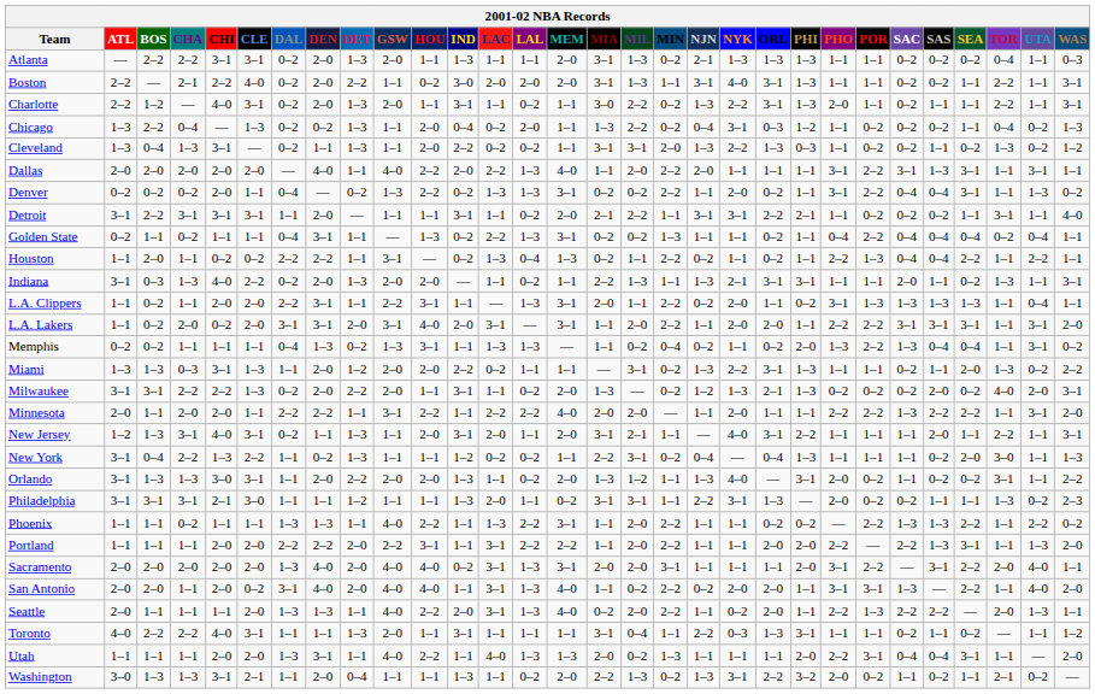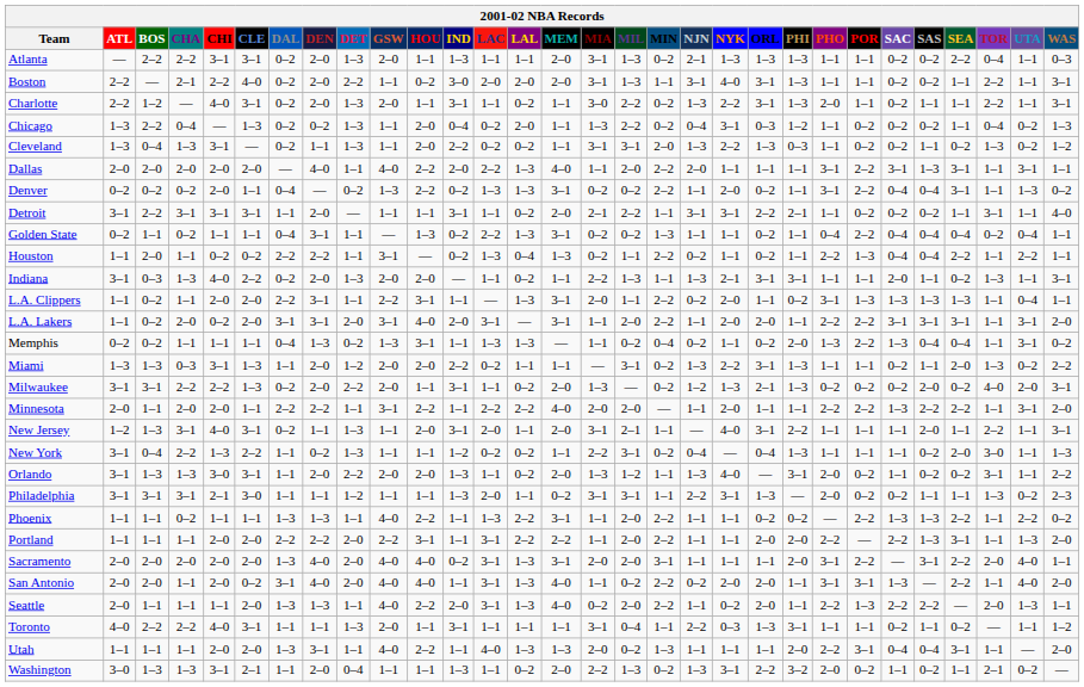 <table class="wikitable" style="font-size:90%; text-align:center;">
 <tr>
 <th colspan=30>2001-02 NBA Records</th>
 </tr>
 <tr>
 <th width=100>Team</th>
 <th style="background:#FF0000;color:#FFFFFF;width=35">ATL</th>
 <th style="background:#006400;color:#FFFFFF;width=35">BOS</th>
 <th style="background:#008080;color:#800080;width=35">CHA</th>
 <th style="background:#FF0000;color:#000000;width=35">CHI</th>
 <th style="background:#000000;color:#5787DC;width=35">CLE</th>
 <th style="background:#0055BA;color:#898D8F;width=35">DAL</th>
 <th style="background:#141A44;color:#BC2224;width=35">DEN</th>
 <th style="background:#006BB7;color:#ED164B;width=35">DET</th>
 <th style="background:#072E63;color:#DC5A34;width=35">GSW</th>
 <th style="background:#002366;color:#FF0000;width=35">HOU</th>
 <th style="background:#000080;color:#FFD700;width=35">IND</th>
 <th style="background:#F9160D;color:#1A2E8B;width=35">LAC</th>
 <th style="background:#800080;color:#FFD700;width=35">LAL</th>
 <th style="background:#000000;color:#0CB2AC;width=35">MEM</th>
 <th style="background:#000000;color:#8B0000;width=35">MIA</th>
 <th style="background:#00471B;color:#5C378A;width=35">MIL</th>
 <th style="background:#044D80;color:#000000;width=35">MIN</th>
 <th style="background:#12305B;color:#C4CED4;width=35">NJN</th>
 <th style="background:#0000FF;color:#FF8C00;width=35">NYK</th>
 <th style="background:#0000FF;color:#000000;width=35">ORL</th>
 <th style="background:#000000;color:#BB9754;width=35">PHI</th>
 <th style="background:#800080;color:#FF4500;width=35">PHO</th>
 <th style="background:#000000;color:#FF0000;width=35">POR</th>
 <th style="background:#6846A8;color:#FFFFFF;width=35">SAC</th>
 <th style="background:#000000;color:#C0C0C0;width=35">SAS</th>
 <th style="background:#005831;color:#FFC322;width=35">SEA</th>
 <th style="background:#7436BF;color:#BE0F34;width=35">TOR</th>
 <th style="background:#644A9C;color:#149BC7;width=35">UTA</th>
 <th style="background:#044D7D;color:#BC7A44;width=35">WAS</th>
 </tr>
 <tr>
 <td style="text-align:left;"><a href='#'>Atlanta</a></td>
 <td>—</td>
 <td>2–2</td>
 <td>2–2</td>
 <td>3–1</td>
 <td>3–1</td>
 <td>0–2</td>
 <td>2–0</td>
 <td>1–3</td>
 <td>2–0</td>
 <td>1–1</td>
 <td>1–3</td>
 <td>1–1</td>
 <td>1–1</td>
 <td>2–0</td>
 <td>3–1</td>
 <td>1–3</td>
 <td>0–2</td>
 <td>2–1</td>
 <td>1–3</td>
 <td>1–3</td>
 <td>1–3</td>
 <td>1–1</td>
 <td>1–1</td>
 <td>0–2</td>
 <td>0–2</td>
-<td>0–2</td>
+<td>2–2</td>
 <td>0–4</td>
 <td>1–1</td>
 <td>0–3</td>
 </tr>
 <tr>
 <td style="text-align:left;"><a href='#'>Boston</a></td>
 <td>2–2</td>
 <td>—</td>
 <td>2–1</td>
 <td>2–2</td>
 <td>4–0</td>
 <td>0–2</td>
 <td>2–0</td>
 <td>2–2</td>
 <td>1–1</td>
 <td>0–2</td>
 <td>3–0</td>
 <td>2–0</td>
 <td>2–0</td>
 <td>2–0</td>
 <td>3–1</td>
 <td>1–3</td>
 <td>1–1</td>
 <td>3–1</td>
 <td>4–0</td>
 <td>3–1</td>
 <td>1–3</td>
 <td>1–1</td>
 <td>1–1</td>
 <td>0–2</td>
 <td>0–2</td>
 <td>1–1</td>
 <td>2–2</td>
 <td>1–1</td>
 <td>3–1</td>
 </tr>
 <tr>
 <td style="text-align:left;"><a href='#'>Charlotte</a></td>
 <td>2–2</td>
 <td>1–2</td>
 <td>—</td>
 <td>4–0</td>
 <td>3–1</td>
 <td>0–2</td>
 <td>2–0</td>
 <td>1–3</td>
 <td>2–0</td>
 <td>1–1</td>
 <td>3–1</td>
 <td>1–1</td>
 <td>0–2</td>
 <td>1–1</td>
 <td>3–0</td>
 <td>2–2</td>
 <td>0–2</td>
 <td>1–3</td>
 <td>2–2</td>
 <td>3–1</td>
 <td>1–3</td>
 <td>2–0</td>
 <td>1–1</td>
 <td>0–2</td>
 <td>1–1</td>
 <td>1–1</td>
 <td>2–2</td>
 <td>1–1</td>
 <td>3–1</td>
 </tr>
 <tr>
 <td style="text-align:left;"><a href='#'>Chicago</a></td>
 <td>1–3</td>
 <td>2–2</td>
 <td>0–4</td>
 <td>—</td>
 <td>1–3</td>
 <td>0–2</td>
 <td>0–2</td>
 <td>1–3</td>
 <td>1–1</td>
 <td>2–0</td>
 <td>0–4</td>
 <td>0–2</td>
 <td>2–0</td>
 <td>1–1</td>
 <td>1–3</td>
 <td>2–2</td>
 <td>0–2</td>
 <td>0–4</td>
 <td>3–1</td>
 <td>0–3</td>
 <td>1–2</td>
 <td>1–1</td>
 <td>0–2</td>
 <td>0–2</td>
 <td>0–2</td>
 <td>1–1</td>
 <td>0–4</td>
 <td>0–2</td>
 <td>1–3</td>
 </tr>
 <tr>
 <td style="text-align:left;"><a href='#'>Cleveland</a></td>
 <td>1–3</td>
 <td>0–4</td>
 <td>1–3</td>
 <td>3–1</td>
 <td>—</td>
 <td>0–2</td>
 <td>1–1</td>
 <td>1–3</td>
 <td>1–1</td>
 <td>2–0</td>
 <td>2–2</td>
 <td>0–2</td>
 <td>0–2</td>
 <td>1–1</td>
 <td>3–1</td>
 <td>3–1</td>
 <td>2–0</td>
 <td>1–3</td>
 <td>2–2</td>
 <td>1–3</td>
 <td>0–3</td>
 <td>1–1</td>
 <td>0–2</td>
 <td>0–2</td>
 <td>1–1</td>
 <td>0–2</td>
 <td>1–3</td>
 <td>0–2</td>
 <td>1–2</td>
 </tr>
 <tr>
 <td style="text-align:left;"><a href='#'>Dallas</a></td>
 <td>2–0</td>
 <td>2–0</td>
 <td>2–0</td>
 <td>2–0</td>
 <td>2–0</td>
 <td>—</td>
 <td>4–0</td>
 <td>1–1</td>
 <td>4–0</td>
 <td>2–2</td>
 <td>2–0</td>
 <td>2–2</td>
 <td>1–3</td>
 <td>4–0</td>
 <td>1–1</td>
 <td>2–0</td>
 <td>2–2</td>
 <td>2–0</td>
 <td>1–1</td>
 <td>1–1</td>
 <td>1–1</td>
 <td>3–1</td>
 <td>2–2</td>
 <td>3–1</td>
 <td>1–3</td>
 <td>3–1</td>
 <td>1–1</td>
 <td>3–1</td>
 <td>1–1</td>
 </tr>
 <tr>
 <td style="text-align:left;"><a href='#'>Denver</a></td>
 <td>0–2</td>
 <td>0–2</td>
 <td>0–2</td>
 <td>2–0</td>
 <td>1–1</td>
 <td>0–4</td>
 <td>—</td>
 <td>0–2</td>
 <td>1–3</td>
 <td>2–2</td>
 <td>0–2</td>
 <td>1–3</td>
 <td>1–3</td>
 <td>3–1</td>
 <td>0–2</td>
 <td>0–2</td>
 <td>2–2</td>
 <td>1–1</td>
 <td>2–0</td>
 <td>0–2</td>
 <td>1–1</td>
 <td>3–1</td>
 <td>2–2</td>
 <td>0–4</td>
 <td>0–4</td>
 <td>3–1</td>
 <td>1–1</td>
 <td>1–3</td>
 <td>0–2</td>
 </tr>
 <tr>
 <td style="text-align:left;"><a href='#'>Detroit</a></td>
 <td>3–1</td>
 <td>2–2</td>
 <td>3–1</td>
 <td>3–1</td>
 <td>3–1</td>
 <td>1–1</td>
 <td>2–0</td>
 <td>—</td>
 <td>1–1</td>
 <td>1–1</td>
 <td>3–1</td>
 <td>1–1</td>
 <td>0–2</td>
 <td>2–0</td>
 <td>2–1</td>
 <td>2–2</td>
 <td>1–1</td>
 <td>3–1</td>
 <td>3–1</td>
 <td>2–2</td>
 <td>2–1</td>
 <td>1–1</td>
 <td>0–2</td>
 <td>0–2</td>
 <td>0–2</td>
 <td>1–1</td>
 <td>3–1</td>
 <td>1–1</td>
 <td>4–0</td>
 </tr>
 <tr>
 <td style="text-align:left;"><a href='#'>Golden State</a></td>
 <td>0–2</td>
 <td>1–1</td>
 <td>0–2</td>
 <td>1–1</td>
 <td>1–1</td>
 <td>0–4</td>
 <td>3–1</td>
 <td>1–1</td>
 <td>—</td>
 <td>1–3</td>
 <td>0–2</td>
 <td>2–2</td>
 <td>1–3</td>
 <td>3–1</td>
 <td>0–2</td>
 <td>0–2</td>
 <td>1–3</td>
 <td>1–1</td>
 <td>1–1</td>
 <td>0–2</td>
 <td>1–1</td>
 <td>0–4</td>
 <td>2–2</td>
 <td>0–4</td>
 <td>0–4</td>
 <td>0–4</td>
 <td>0–2</td>
 <td>0–4</td>
 <td>1–1</td>
 </tr>
 <tr>
 <td style="text-align:left;"><a href='#'>Houston</a></td>
 <td>1–1</td>
 <td>2–0</td>
 <td>1–1</td>
 <td>0–2</td>
 <td>0–2</td>
 <td>2–2</td>
 <td>2–2</td>
 <td>1–1</td>
 <td>3–1</td>
 <td>—</td>
 <td>0–2</td>
 <td>1–3</td>
 <td>0–4</td>
 <td>1–3</td>
 <td>0–2</td>
 <td>1–1</td>
 <td>2–2</td>
 <td>0–2</td>
 <td>1–1</td>
 <td>0–2</td>
 <td>1–1</td>
 <td>2–2</td>
 <td>1–3</td>
 <td>0–4</td>
 <td>0–4</td>
 <td>2–2</td>
 <td>1–1</td>
 <td>2–2</td>
 <td>1–1</td>
 </tr>
 <tr>
 <td style="text-align:left;"><a href='#'>Indiana</a></td>
 <td>3–1</td>
 <td>0–3</td>
 <td>1–3</td>
 <td>4–0</td>
 <td>2–2</td>
 <td>0–2</td>
 <td>2–0</td>
 <td>1–3</td>
 <td>2–0</td>
 <td>2–0</td>
 <td>—</td>
 <td>1–1</td>
 <td>0–2</td>
 <td>1–1</td>
 <td>2–2</td>
 <td>1–3</td>
 <td>1–1</td>
 <td>1–3</td>
 <td>2–1</td>
 <td>3–1</td>
 <td>3–1</td>
 <td>1–1</td>
 <td>1–1</td>
 <td>2–0</td>
 <td>1–1</td>
 <td>0–2</td>
 <td>1–3</td>
 <td>1–1</td>
 <td>3–1</td>
 </tr>
 <tr>
 <td style="text-align:left;"><a href='#'>L.A. Clippers</a></td>
 <td>1–1</td>
 <td>0–2</td>
 <td>1–1</td>
 <td>2–0</td>
 <td>2–0</td>
 <td>2–2</td>
 <td>3–1</td>
 <td>1–1</td>
 <td>2–2</td>
 <td>3–1</td>
 <td>1–1</td>
 <td>—</td>
 <td>1–3</td>
 <td>3–1</td>
 <td>2–0</td>
 <td>1–1</td>
 <td>2–2</td>
 <td>0–2</td>
 <td>2–0</td>
 <td>1–1</td>
 <td>0–2</td>
 <td>3–1</td>
 <td>1–3</td>
 <td>1–3</td>
 <td>1–3</td>
 <td>1–3</td>
 <td>1–1</td>
 <td>0–4</td>
 <td>1–1</td>
 </tr>
 <tr>
 <td style="text-align:left;"><a href='#'>L.A. Lakers</a></td>
 <td>1–1</td>
 <td>0–2</td>
 <td>2–0</td>
 <td>0–2</td>
 <td>2–0</td>
 <td>3–1</td>
 <td>3–1</td>
 <td>2–0</td>
 <td>3–1</td>
 <td>4–0</td>
 <td>2–0</td>
 <td>3–1</td>
 <td>—</td>
 <td>3–1</td>
 <td>1–1</td>
 <td>2–0</td>
 <td>2–2</td>
 <td>1–1</td>
 <td>2–0</td>
 <td>2–0</td>
 <td>1–1</td>
 <td>2–2</td>
 <td>2–2</td>
 <td>3–1</td>
 <td>3–1</td>
 <td>3–1</td>
 <td>1–1</td>
 <td>3–1</td>
 <td>2–0</td>
 </tr>
 <tr>
 <td style="text-align:left;">Memphis</td>
 <td>0–2</td>
 <td>0–2</td>
 <td>1–1</td>
 <td>1–1</td>
 <td>1–1</td>
 <td>0–4</td>
 <td>1–3</td>
 <td>0–2</td>
 <td>1–3</td>
 <td>3–1</td>
 <td>1–1</td>
 <td>1–3</td>
 <td>1–3</td>
 <td>—</td>
 <td>1–1</td>
 <td>0–2</td>
 <td>0–4</td>
 <td>0–2</td>
 <td>1–1</td>
 <td>0–2</td>
 <td>2–0</td>
 <td>1–3</td>
 <td>2–2</td>
 <td>1–3</td>
 <td>0–4</td>
 <td>0–4</td>
 <td>1–1</td>
 <td>3–1</td>
 <td>0–2</td>
 </tr>
 <tr>
 <td style="text-align:left;"><a href='#'>Miami</a></td>
 <td>1–3</td>
 <td>1–3</td>
 <td>0–3</td>
 <td>3–1</td>
 <td>1–3</td>
 <td>1–1</td>
 <td>2–0</td>
 <td>1–2</td>
 <td>2–0</td>
 <td>2–0</td>
 <td>2–2</td>
 <td>0–2</td>
 <td>1–1</td>
 <td>1–1</td>
 <td>—</td>
 <td>3–1</td>
 <td>0–2</td>
 <td>1–3</td>
 <td>2–2</td>
 <td>3–1</td>
 <td>1–3</td>
 <td>1–1</td>
 <td>1–1</td>
 <td>0–2</td>
 <td>1–1</td>
 <td>2–0</td>
 <td>1–3</td>
 <td>0–2</td>
 <td>2–2</td>
 </tr>
 <tr>
 <td style="text-align:left;"><a href='#'>Milwaukee</a></td>
 <td>3–1</td>
 <td>3–1</td>
 <td>2–2</td>
 <td>2–2</td>
 <td>1–3</td>
 <td>0–2</td>
 <td>2–0</td>
 <td>2–2</td>
 <td>2–0</td>
 <td>1–1</td>
 <td>3–1</td>
 <td>1–1</td>
 <td>0–2</td>
 <td>2–0</td>
 <td>1–3</td>
 <td>—</td>
 <td>0–2</td>
 <td>1–2</td>
 <td>1–3</td>
 <td>2–1</td>
 <td>1–3</td>
 <td>0–2</td>
 <td>0–2</td>
 <td>0–2</td>
 <td>2–0</td>
 <td>0–2</td>
 <td>4–0</td>
 <td>2–0</td>
 <td>3–1</td>
 </tr>
 <tr>
 <td style="text-align:left;"><a href='#'>Minnesota</a></td>
 <td>2–0</td>
 <td>1–1</td>
 <td>2–0</td>
 <td>2–0</td>
 <td>1–1</td>
 <td>2–2</td>
 <td>2–2</td>
 <td>1–1</td>
 <td>3–1</td>
 <td>2–2</td>
 <td>1–1</td>
 <td>2–2</td>
 <td>2–2</td>
 <td>4–0</td>
 <td>2–0</td>
 <td>2–0</td>
 <td>—</td>
 <td>1–1</td>
 <td>2–0</td>
 <td>1–1</td>
 <td>1–1</td>
 <td>2–2</td>
 <td>2–2</td>
 <td>1–3</td>
 <td>2–2</td>
 <td>2–2</td>
 <td>1–1</td>
 <td>3–1</td>
 <td>2–0</td>
 </tr>
 <tr>
 <td style="text-align:left;"><a href='#'>New Jersey</a></td>
 <td>1–2</td>
 <td>1–3</td>
 <td>3–1</td>
 <td>4–0</td>
 <td>3–1</td>
 <td>0–2</td>
 <td>1–1</td>
 <td>1–3</td>
 <td>1–1</td>
 <td>2–0</td>
 <td>3–1</td>
 <td>2–0</td>
 <td>1–1</td>
 <td>2–0</td>
 <td>3–1</td>
 <td>2–1</td>
 <td>1–1</td>
 <td>—</td>
 <td>4–0</td>
 <td>3–1</td>
 <td>2–2</td>
 <td>1–1</td>
 <td>1–1</td>
 <td>1–1</td>
 <td>2–0</td>
 <td>1–1</td>
 <td>2–2</td>
 <td>1–1</td>
 <td>3–1</td>
 </tr>
 <tr>
 <td style="text-align:left;"><a href='#'>New York</a></td>
 <td>3–1</td>
 <td>0–4</td>
 <td>2–2</td>
 <td>1–3</td>
 <td>2–2</td>
 <td>1–1</td>
 <td>0–2</td>
 <td>1–3</td>
 <td>1–1</td>
 <td>1–1</td>
 <td>1–2</td>
 <td>0–2</td>
 <td>0–2</td>
 <td>1–1</td>
 <td>2–2</td>
 <td>3–1</td>
 <td>0–2</td>
 <td>0–4</td>
 <td>—</td>
 <td>0–4</td>
 <td>1–3</td>
 <td>1–1</td>
 <td>1–1</td>
 <td>1–1</td>
 <td>0–2</td>
 <td>2–0</td>
 <td>3–0</td>
 <td>1–1</td>
 <td>1–3</td>
 </tr>
 <tr>
 <td style="text-align:left;"><a href='#'>Orlando</a></td>
 <td>3–1</td>
 <td>1–3</td>
 <td>1–3</td>
 <td>3–0</td>
 <td>3–1</td>
 <td>1–1</td>
 <td>2–0</td>
 <td>2–2</td>
 <td>2–0</td>
 <td>2–0</td>
 <td>1–3</td>
 <td>1–1</td>
 <td>0–2</td>
 <td>2–0</td>
 <td>1–3</td>
 <td>1–2</td>
 <td>1–1</td>
 <td>1–3</td>
 <td>4–0</td>
 <td>—</td>
 <td>3–1</td>
 <td>2–0</td>
 <td>0–2</td>
 <td>1–1</td>
 <td>0–2</td>
 <td>0–2</td>
 <td>3–1</td>
 <td>1–1</td>
 <td>2–2</td>
 </tr>
 <tr>
 <td style="text-align:left;"><a href='#'>Philadelphia</a></td>
 <td>3–1</td>
 <td>3–1</td>
 <td>3–1</td>
 <td>2–1</td>
 <td>3–0</td>
 <td>1–1</td>
 <td>1–1</td>
 <td>1–2</td>
 <td>1–1</td>
 <td>1–1</td>
 <td>1–3</td>
 <td>2–0</td>
 <td>1–1</td>
 <td>0–2</td>
 <td>3–1</td>
 <td>3–1</td>
 <td>1–1</td>
 <td>2–2</td>
 <td>3–1</td>
 <td>1–3</td>
 <td>—</td>
 <td>2–0</td>
 <td>0–2</td>
 <td>0–2</td>
 <td>1–1</td>
 <td>1–1</td>
 <td>1–3</td>
 <td>0–2</td>
 <td>2–3</td>
 </tr>
 <tr>
 <td style="text-align:left;"><a href='#'>Phoenix</a></td>
 <td>1–1</td>
 <td>1–1</td>
 <td>0–2</td>
 <td>1–1</td>
 <td>1–1</td>
 <td>1–3</td>
 <td>1–3</td>
 <td>1–1</td>
 <td>4–0</td>
 <td>2–2</td>
 <td>1–1</td>
 <td>1–3</td>
 <td>2–2</td>
 <td>3–1</td>
 <td>1–1</td>
 <td>2–0</td>
 <td>2–2</td>
 <td>1–1</td>
 <td>1–1</td>
 <td>0–2</td>
 <td>0–2</td>
 <td>—</td>
 <td>2–2</td>
 <td>1–3</td>
 <td>1–3</td>
 <td>2–2</td>
 <td>1–1</td>
 <td>2–2</td>
 <td>0–2</td>
 </tr>
 <tr>
 <td style="text-align:left;"><a href='#'>Portland</a></td>
 <td>1–1</td>
 <td>1–1</td>
 <td>1–1</td>
 <td>2–0</td>
 <td>2–0</td>
 <td>2–2</td>
 <td>2–2</td>
 <td>2–0</td>
 <td>2–2</td>
 <td>3–1</td>
 <td>1–1</td>
 <td>3–1</td>
 <td>2–2</td>
 <td>2–2</td>
 <td>1–1</td>
 <td>2–0</td>
 <td>2–2</td>
 <td>1–1</td>
 <td>1–1</td>
 <td>2–0</td>
 <td>2–0</td>
 <td>2–2</td>
 <td>—</td>
 <td>2–2</td>
 <td>1–3</td>
 <td>3–1</td>
 <td>1–1</td>
 <td>1–3</td>
 <td>2–0</td>
 </tr>
 <tr>
 <td style="text-align:left;"><a href='#'>Sacramento</a></td>
 <td>2–0</td>
 <td>2–0</td>
 <td>2–0</td>
 <td>2–0</td>
 <td>2–0</td>
 <td>1–3</td>
 <td>4–0</td>
 <td>2–0</td>
 <td>4–0</td>
 <td>4–0</td>
 <td>0–2</td>
 <td>3–1</td>
 <td>1–3</td>
 <td>3–1</td>
 <td>2–0</td>
 <td>2–0</td>
 <td>3–1</td>
 <td>1–1</td>
 <td>1–1</td>
 <td>1–1</td>
 <td>2–0</td>
 <td>3–1</td>
 <td>2–2</td>
 <td>—</td>
 <td>3–1</td>
 <td>2–2</td>
 <td>2–0</td>
 <td>4–0</td>
 <td>1–1</td>
 </tr>
 <tr>
 <td style="text-align:left;"><a href='#'>San Antonio</a></td>
 <td>2–0</td>
 <td>2–0</td>
 <td>1–1</td>
 <td>2–0</td>
 <td>0–2</td>
 <td>3–1</td>
 <td>4–0</td>
 <td>2–0</td>
 <td>4–0</td>
 <td>4–0</td>
 <td>1–1</td>
 <td>3–1</td>
 <td>1–3</td>
 <td>4–0</td>
 <td>1–1</td>
 <td>0–2</td>
 <td>2–2</td>
 <td>0–2</td>
 <td>2–0</td>
 <td>2–0</td>
 <td>1–1</td>
 <td>3–1</td>
 <td>3–1</td>
 <td>1–3</td>
 <td>—</td>
 <td>2–2</td>
 <td>1–1</td>
 <td>4–0</td>
 <td>2–0</td>
 </tr>
 <tr>
 <td style="text-align:left;"><a href='#'>Seattle</a></td>
 <td>2–0</td>
 <td>1–1</td>
 <td>1–1</td>
 <td>1–1</td>
 <td>2–0</td>
 <td>1–3</td>
 <td>1–3</td>
 <td>1–1</td>
 <td>4–0</td>
 <td>2–2</td>
 <td>2–0</td>
 <td>3–1</td>
 <td>1–3</td>
 <td>4–0</td>
 <td>0–2</td>
 <td>2–0</td>
 <td>2–2</td>
 <td>1–1</td>
 <td>0–2</td>
 <td>2–0</td>
 <td>1–1</td>
 <td>2–2</td>
 <td>1–3</td>
 <td>2–2</td>
 <td>2–2</td>
 <td>—</td>
 <td>2–0</td>
 <td>1–3</td>
 <td>1–1</td>
 </tr>
 <tr>
 <td style="text-align:left;"><a href='#'>Toronto</a></td>
 <td>4–0</td>
 <td>2–2</td>
 <td>2–2</td>
 <td>4–0</td>
 <td>3–1</td>
 <td>1–1</td>
 <td>1–1</td>
 <td>1–3</td>
 <td>2–0</td>
 <td>1–1</td>
 <td>3–1</td>
 <td>1–1</td>
 <td>1–1</td>
 <td>1–1</td>
 <td>3–1</td>
 <td>0–4</td>
 <td>1–1</td>
 <td>2–2</td>
 <td>0–3</td>
 <td>1–3</td>
 <td>3–1</td>
 <td>1–1</td>
 <td>1–1</td>
 <td>0–2</td>
 <td>1–1</td>
 <td>0–2</td>
 <td>—</td>
 <td>1–1</td>
 <td>1–2</td>
 </tr>
 <tr>
 <td style="text-align:left;"><a href='#'>Utah</a></td>
 <td>1–1</td>
 <td>1–1</td>
 <td>1–1</td>
 <td>2–0</td>
 <td>2–0</td>
 <td>1–3</td>
 <td>3–1</td>
 <td>1–1</td>
 <td>4–0</td>
 <td>2–2</td>
 <td>1–1</td>
 <td>4–0</td>
 <td>1–3</td>
 <td>1–3</td>
 <td>2–0</td>
 <td>0–2</td>
 <td>1–3</td>
 <td>1–1</td>
 <td>1–1</td>
 <td>1–1</td>
 <td>2–0</td>
 <td>2–2</td>
 <td>3–1</td>
 <td>0–4</td>
 <td>0–4</td>
 <td>3–1</td>
 <td>1–1</td>
 <td>—</td>
 <td>2–0</td>
 </tr>
 <tr>
 <td style="text-align:left;"><a href='#'>Washington</a></td>
 <td>3–0</td>
 <td>1–3</td>
 <td>1–3</td>
 <td>3–1</td>
 <td>2–1</td>
 <td>1–1</td>
 <td>2–0</td>
 <td>0–4</td>
 <td>1–1</td>
 <td>1–1</td>
 <td>1–3</td>
 <td>1–1</td>
 <td>0–2</td>
 <td>2–0</td>
 <td>2–2</td>
 <td>1–3</td>
 <td>0–2</td>
 <td>1–3</td>
 <td>3–1</td>
 <td>2–2</td>
 <td>3–2</td>
 <td>2–0</td>
 <td>0–2</td>
 <td>1–1</td>
 <td>0–2</td>
 <td>1–1</td>
 <td>2–1</td>
 <td>0–2</td>
 <td>—</td>
 </tr>
 </table>
